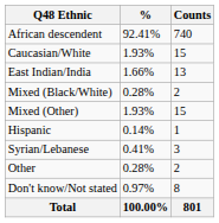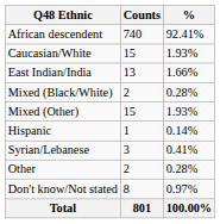 <table class="wikitable sortable">
 <tr>
 <th>Q48 Ethnic</th>
+<th>Counts</th>
 <th>%</th>
-<th>Counts</th>
 </tr>
 <tr>
 <td>African descendent</td>
+<td>740</td>
 <td>92.41%</td>
-<td>740</td>
 </tr>
 <tr>
 <td>Caucasian/White</td>
+<td>15</td>
 <td>1.93%</td>
-<td>15</td>
 </tr>
 <tr>
 <td>East Indian/India</td>
+<td>13</td>
 <td>1.66%</td>
-<td>13</td>
 </tr>
 <tr>
 <td>Mixed (Black/White)</td>
+<td>2</td>
 <td>0.28%</td>
-<td>2</td>
 </tr>
 <tr>
 <td>Mixed (Other)</td>
+<td>15</td>
 <td>1.93%</td>
-<td>15</td>
 </tr>
 <tr>
 <td>Hispanic</td>
+<td>1</td>
 <td>0.14%</td>
-<td>1</td>
 </tr>
 <tr>
 <td>Syrian/Lebanese</td>
+<td>3</td>
 <td>0.41%</td>
-<td>3</td>
 </tr>
 <tr>
 <td>Other</td>
+<td>2</td>
 <td>0.28%</td>
-<td>2</td>
 </tr>
 <tr>
 <td>Don't know/Not stated</td>
+<td>8</td>
 <td>0.97%</td>
-<td>8</td>
 </tr>
 <tr>
 <th>Total</th>
+<th>801</th>
 <th>100.00%</th>
-<th>801</th>
 </tr>
 </table>
